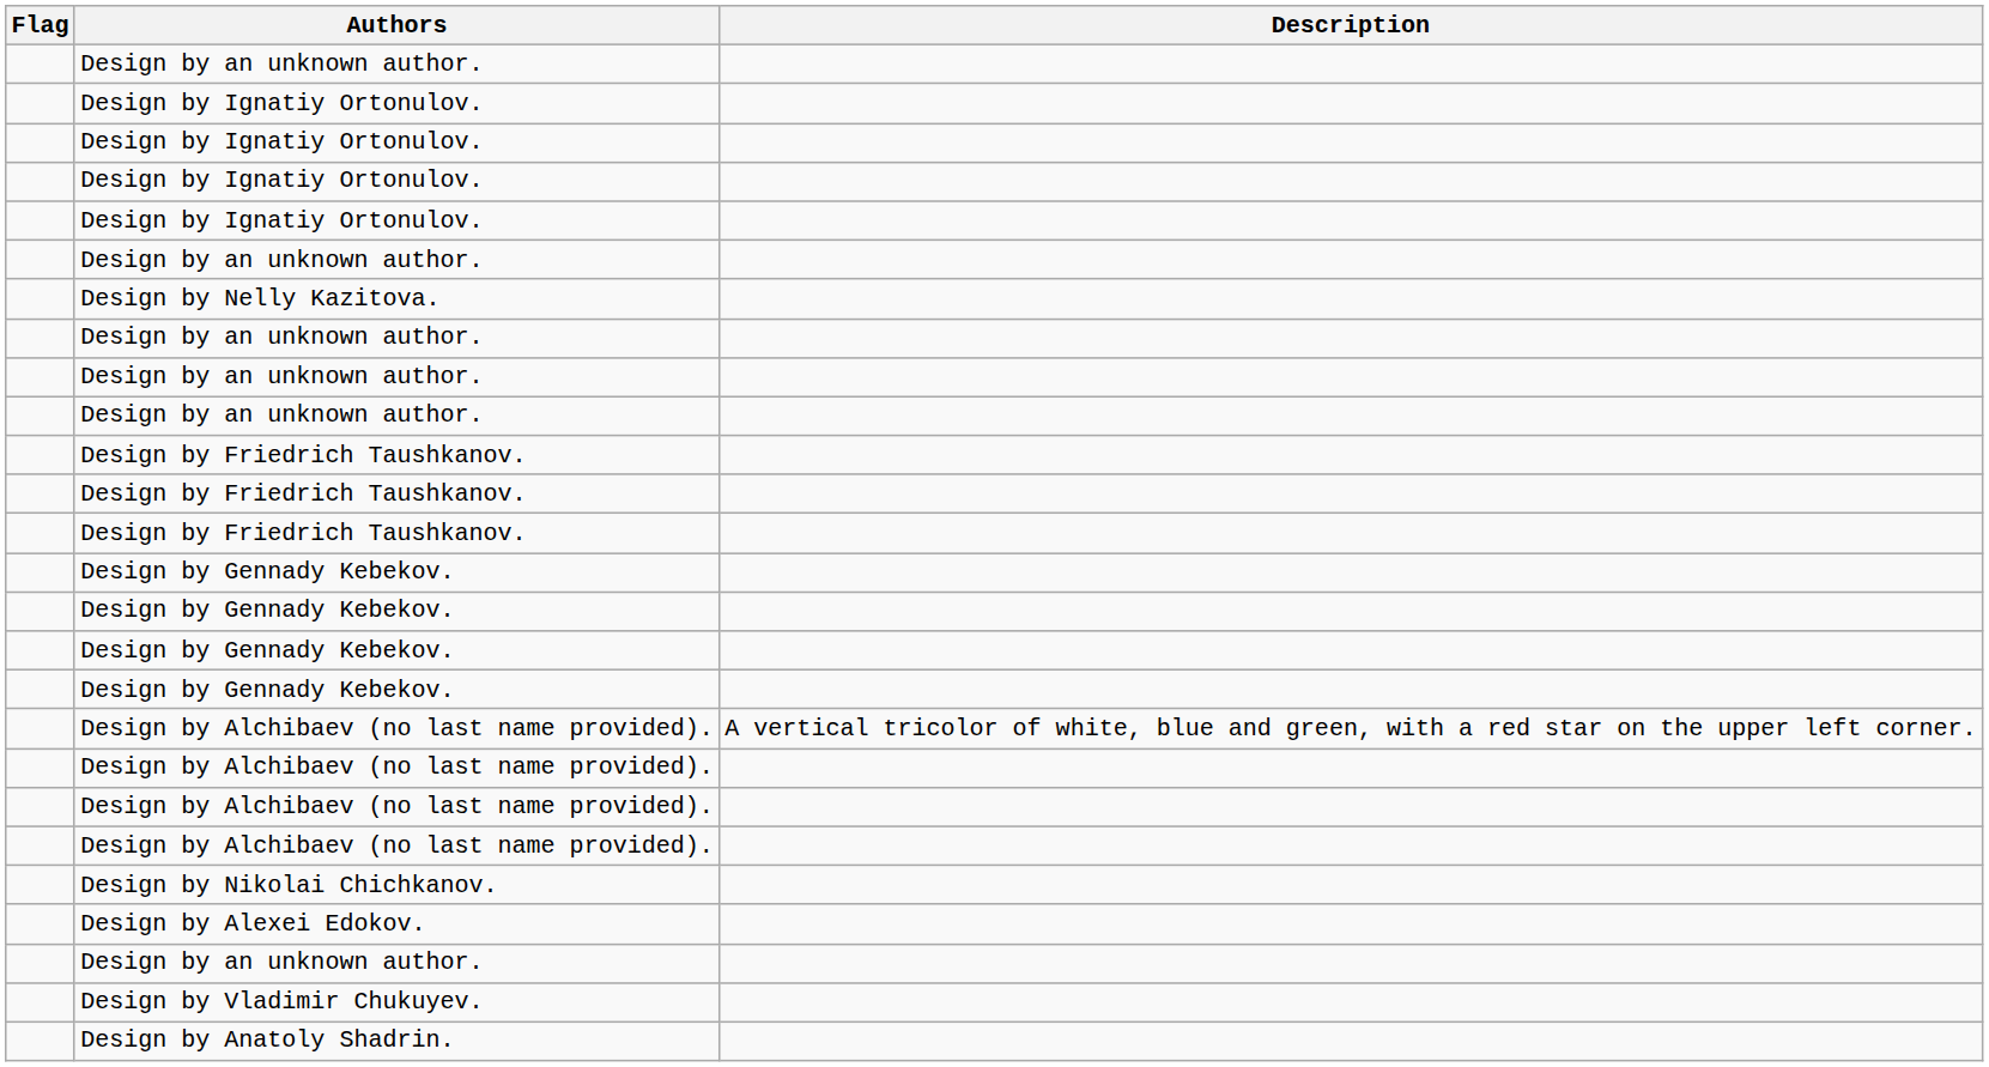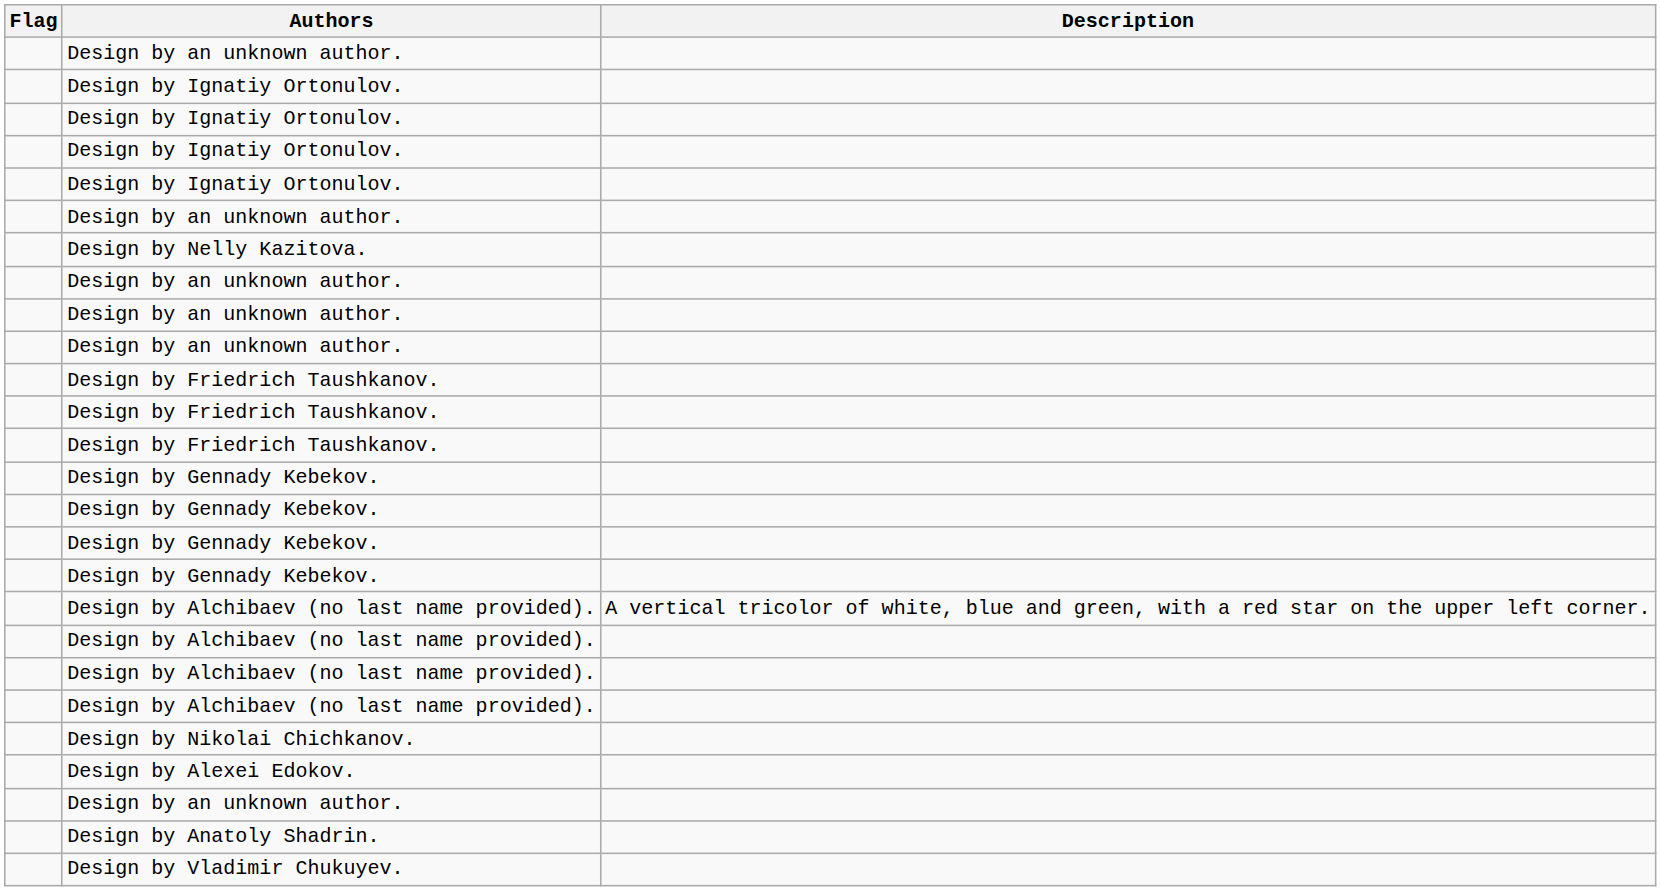 <table class="wikitable">
 <tr>
 <th>Flag</th>
 <th>Authors</th>
 <th>Description</th>
 </tr>
 <tr>
 <td></td>
 <td>Design by an unknown author.</td>
 <td></td>
 </tr>
 <tr>
 <td></td>
 <td>Design by Ignatiy Ortonulov.</td>
 <td></td>
 </tr>
 <tr>
 <td></td>
 <td>Design by Ignatiy Ortonulov.</td>
 <td></td>
 </tr>
 <tr>
 <td></td>
 <td>Design by Ignatiy Ortonulov.</td>
 <td></td>
 </tr>
 <tr>
 <td></td>
 <td>Design by Ignatiy Ortonulov.</td>
 <td></td>
 </tr>
 <tr>
 <td></td>
 <td>Design by an unknown author.</td>
 <td></td>
 </tr>
 <tr>
 <td></td>
 <td>Design by Nelly Kazitova.</td>
 <td></td>
 </tr>
 <tr>
 <td></td>
 <td>Design by an unknown author.</td>
 <td></td>
 </tr>
 <tr>
 <td></td>
 <td>Design by an unknown author.</td>
 <td></td>
 </tr>
 <tr>
 <td></td>
 <td>Design by an unknown author.</td>
 <td></td>
 </tr>
 <tr>
 <td></td>
 <td>Design by Friedrich Taushkanov.</td>
 <td></td>
 </tr>
 <tr>
 <td></td>
 <td>Design by Friedrich Taushkanov.</td>
 <td></td>
 </tr>
 <tr>
 <td></td>
 <td>Design by Friedrich Taushkanov.</td>
 <td></td>
 </tr>
 <tr>
 <td></td>
 <td>Design by Gennady Kebekov.</td>
 <td></td>
 </tr>
 <tr>
 <td></td>
 <td>Design by Gennady Kebekov.</td>
 <td></td>
 </tr>
 <tr>
 <td></td>
 <td>Design by Gennady Kebekov.</td>
 <td></td>
 </tr>
 <tr>
 <td></td>
 <td>Design by Gennady Kebekov.</td>
 <td></td>
 </tr>
 <tr>
 <td></td>
 <td>Design by Alchibaev (no last name provided).</td>
 <td>A vertical tricolor of white, blue and green, with a red star on the upper left corner.</td>
 </tr>
 <tr>
 <td></td>
 <td>Design by Alchibaev (no last name provided).</td>
 <td></td>
 </tr>
 <tr>
 <td></td>
 <td>Design by Alchibaev (no last name provided).</td>
 <td></td>
 </tr>
 <tr>
 <td></td>
 <td>Design by Alchibaev (no last name provided).</td>
 <td></td>
 </tr>
 <tr>
 <td></td>
 <td>Design by Nikolai Chichkanov.</td>
 <td></td>
 </tr>
 <tr>
 <td></td>
 <td>Design by Alexei Edokov.</td>
 <td></td>
 </tr>
 <tr>
 <td></td>
 <td>Design by an unknown author.</td>
 <td></td>
 </tr>
 <tr>
 <td></td>
-<td>Design by Vladimir Chukuyev.</td>
+<td>Design by Anatoly Shadrin.</td>
 <td></td>
 </tr>
 <tr>
 <td></td>
-<td>Design by Anatoly Shadrin.</td>
+<td>Design by Vladimir Chukuyev.</td>
 <td></td>
 </tr>
 </table>
